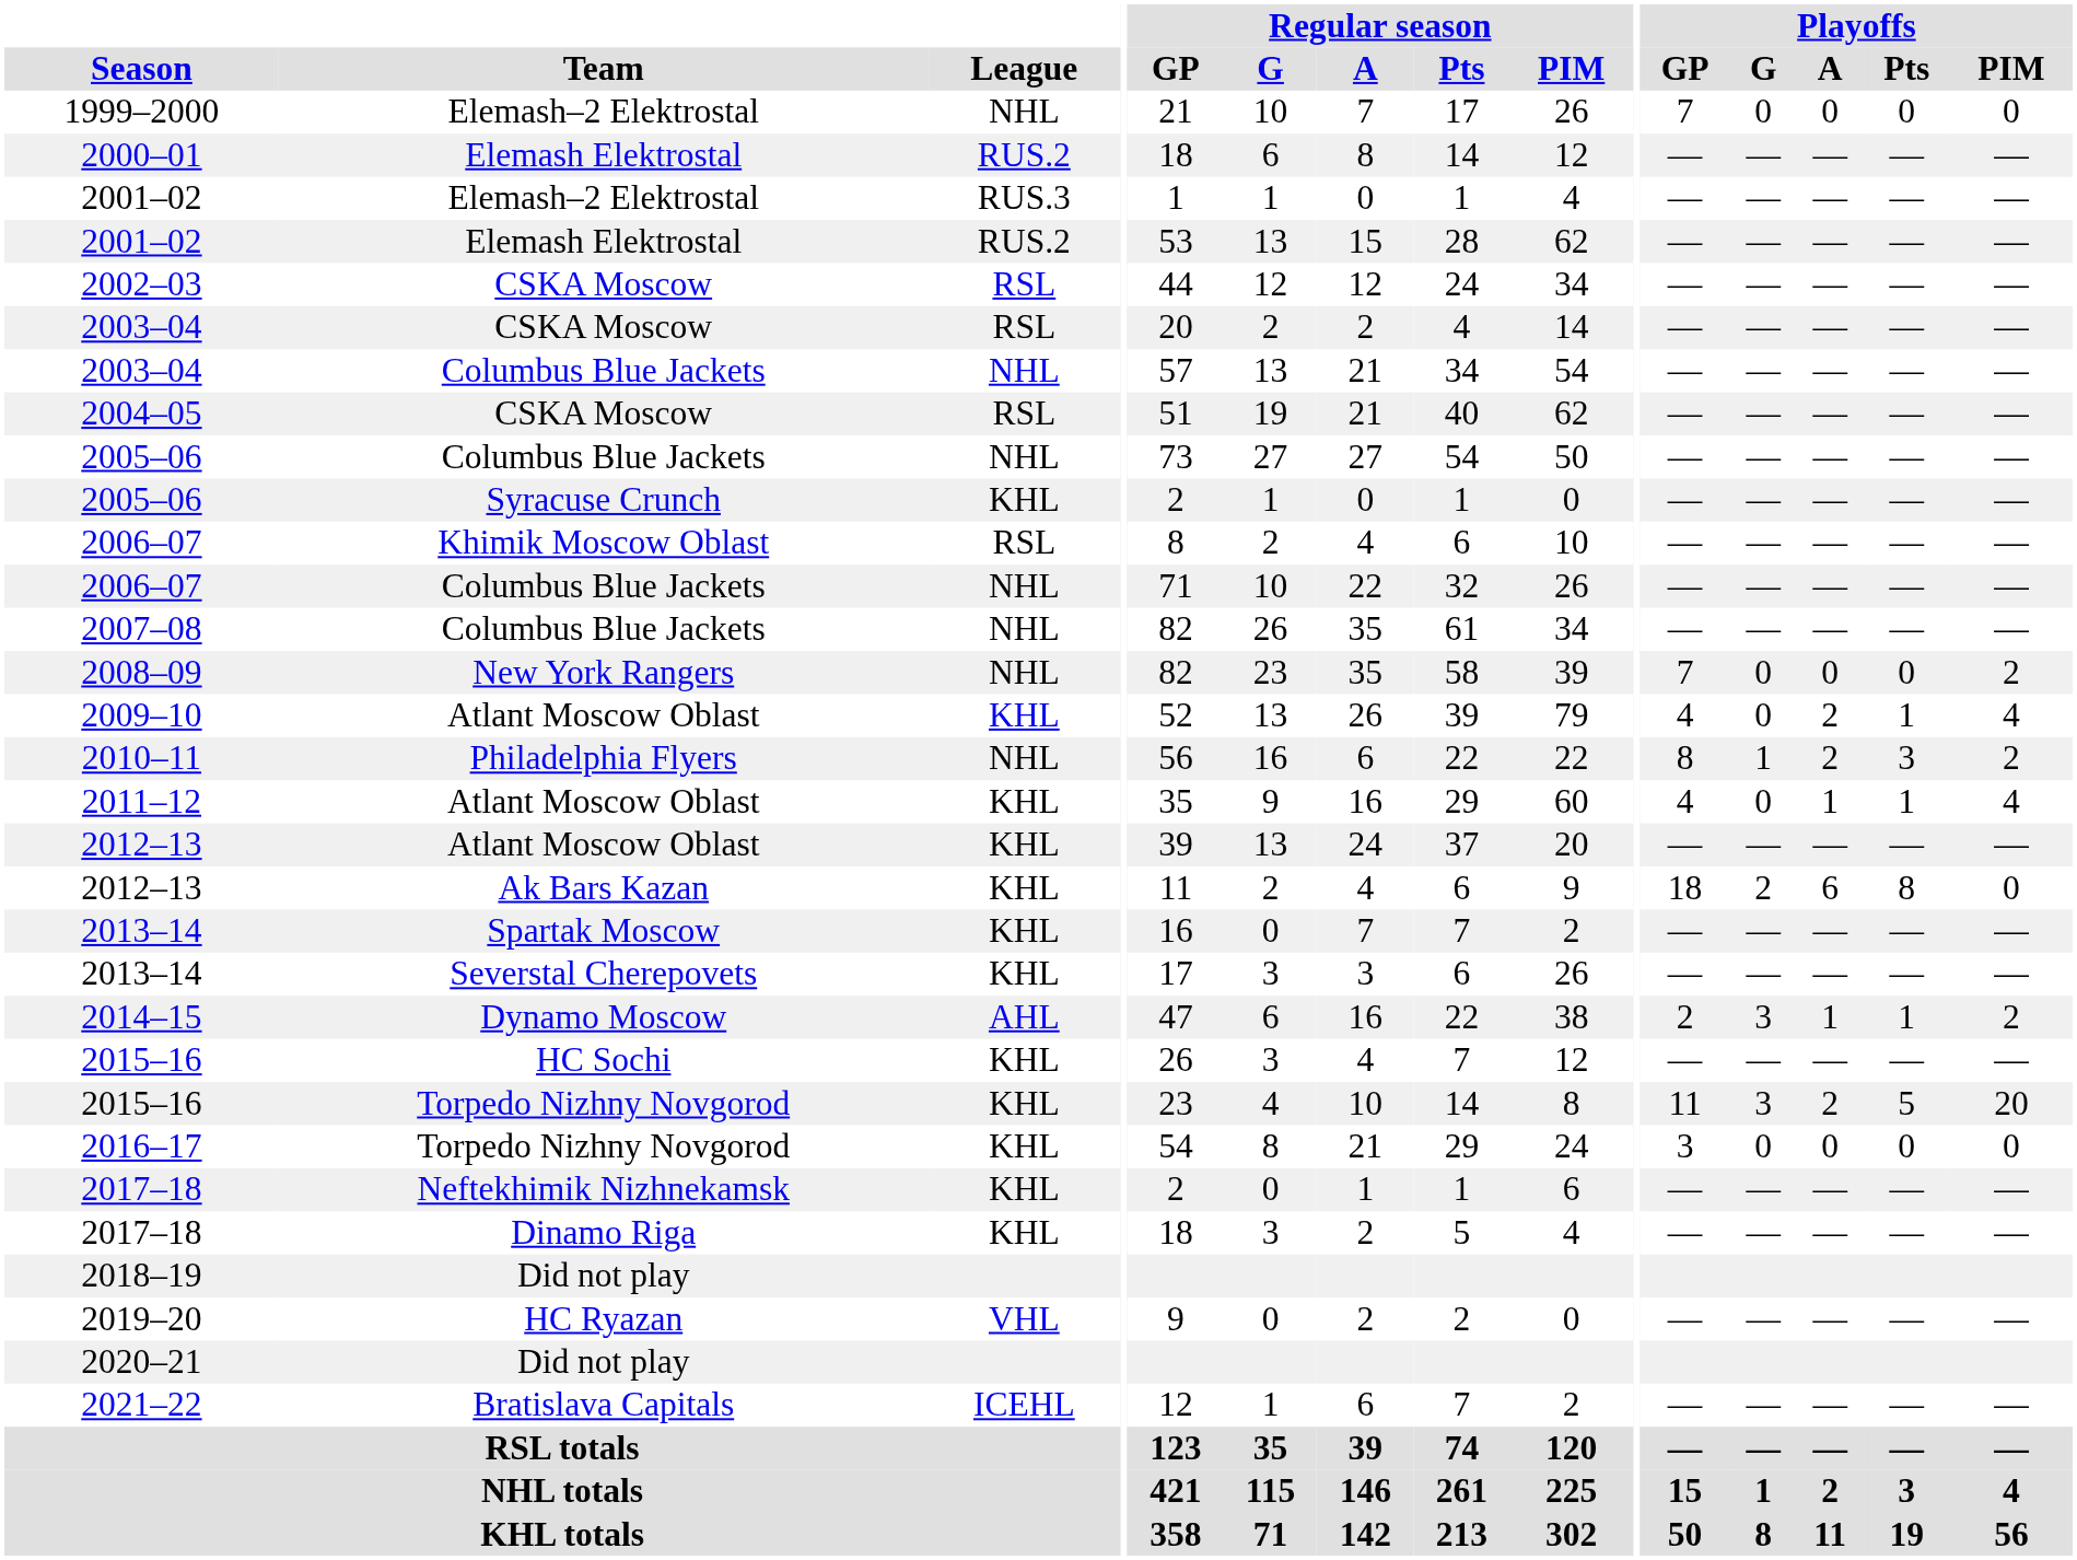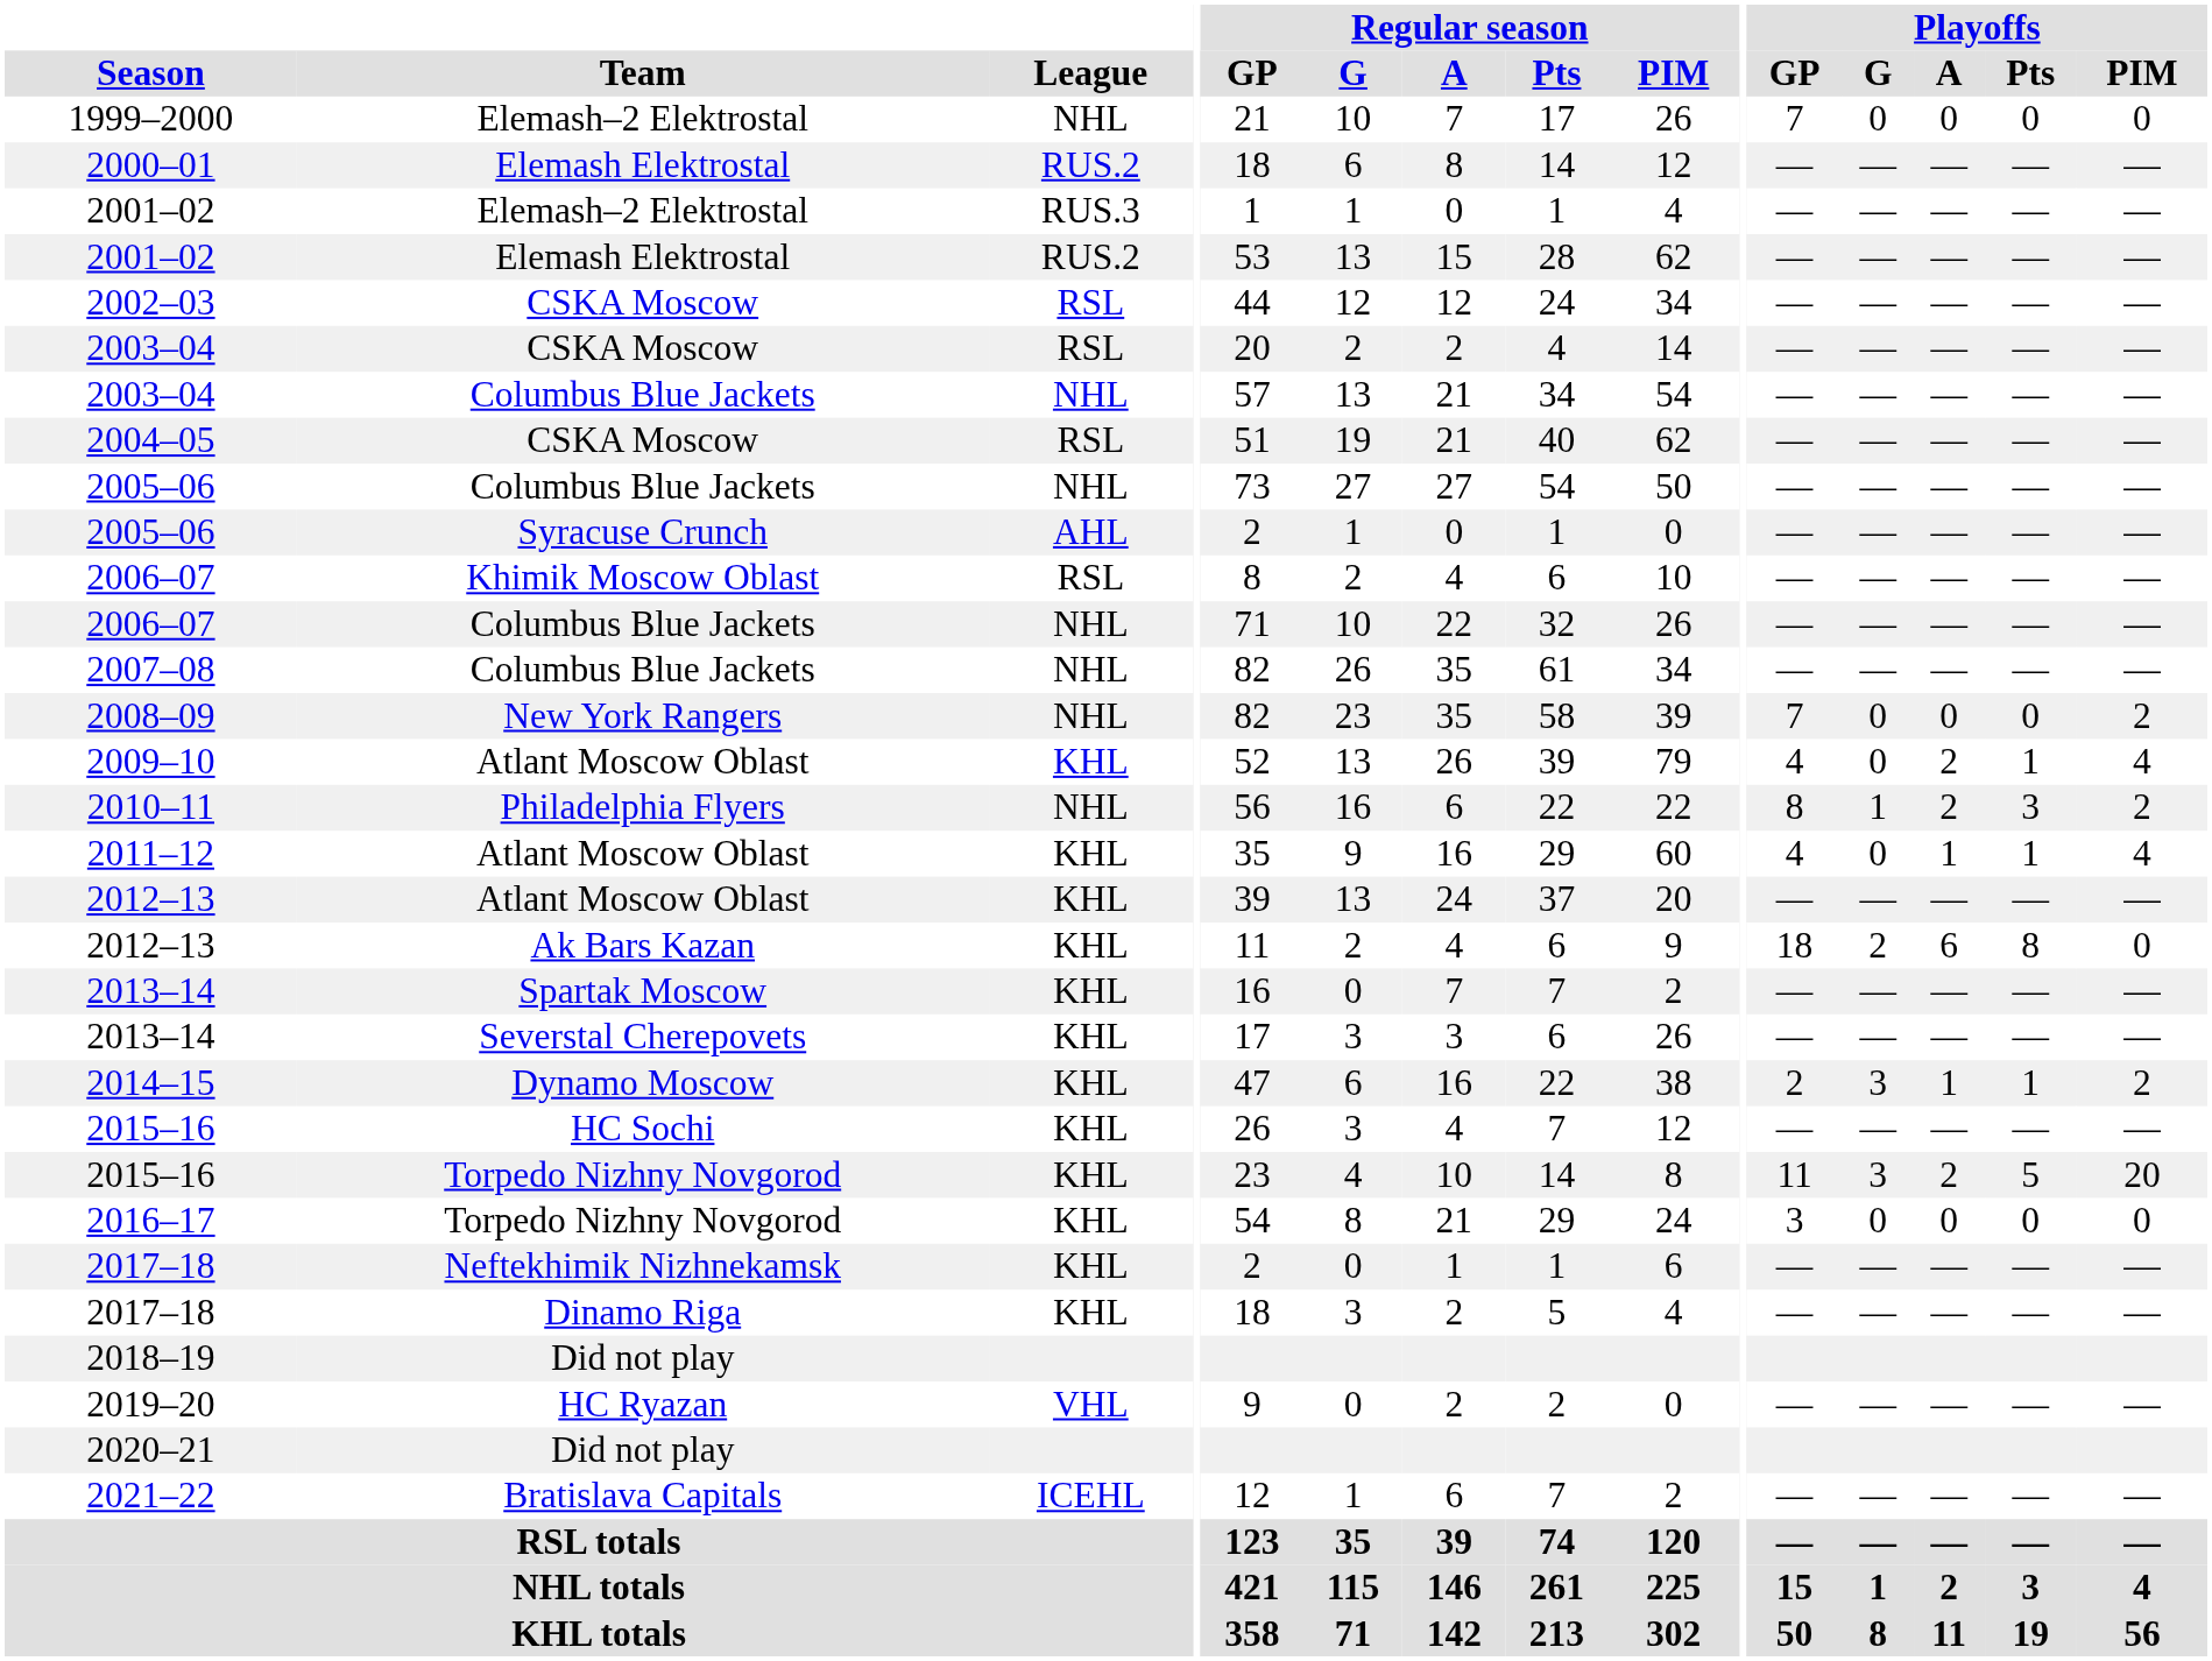 <table border="0" cellpadding="1" cellspacing="0" style="text-align:center; width:60em">
 <tr bgcolor="#e0e0e0">
 <th colspan="3" bgcolor="#ffffff"></th>
 <th rowspan="99" bgcolor="#ffffff"></th>
 <th colspan="5"><a href='#'>Regular season</a></th>
 <th rowspan="99" bgcolor="#ffffff"></th>
 <th colspan="5"><a href='#'>Playoffs</a></th>
 </tr>
 <tr bgcolor="#e0e0e0">
 <th><a href='#'>Season</a></th>
 <th>Team</th>
 <th>League</th>
 <th>GP</th>
 <th><a href='#'>G</a></th>
 <th><a href='#'>A</a></th>
 <th><a href='#'>Pts</a></th>
 <th><a href='#'>PIM</a></th>
 <th>GP</th>
 <th>G</th>
 <th>A</th>
 <th>Pts</th>
 <th>PIM</th>
 </tr>
 <tr>
 <td>1999–2000</td>
 <td>Elemash–2 Elektrostal</td>
 <td>NHL</td>
 <td>21</td>
 <td>10</td>
 <td>7</td>
 <td>17</td>
 <td>26</td>
 <td>7</td>
 <td>0</td>
 <td>0</td>
 <td>0</td>
 <td>0</td>
 </tr>
 <tr bgcolor="#f0f0f0">
 <td><a href='#'>2000–01</a></td>
 <td><a href='#'>Elemash Elektrostal</a></td>
 <td><a href='#'>RUS.2</a></td>
 <td>18</td>
 <td>6</td>
 <td>8</td>
 <td>14</td>
 <td>12</td>
 <td>—</td>
 <td>—</td>
 <td>—</td>
 <td>—</td>
 <td>—</td>
 </tr>
 <tr>
 <td>2001–02</td>
 <td>Elemash–2 Elektrostal</td>
 <td>RUS.3</td>
 <td>1</td>
 <td>1</td>
 <td>0</td>
 <td>1</td>
 <td>4</td>
 <td>—</td>
 <td>—</td>
 <td>—</td>
 <td>—</td>
 <td>—</td>
 </tr>
 <tr bgcolor="#f0f0f0">
 <td><a href='#'>2001–02</a></td>
 <td>Elemash Elektrostal</td>
 <td>RUS.2</td>
 <td>53</td>
 <td>13</td>
 <td>15</td>
 <td>28</td>
 <td>62</td>
 <td>—</td>
 <td>—</td>
 <td>—</td>
 <td>—</td>
 <td>—</td>
 </tr>
 <tr>
 <td><a href='#'>2002–03</a></td>
 <td><a href='#'>CSKA Moscow</a></td>
 <td><a href='#'>RSL</a></td>
 <td>44</td>
 <td>12</td>
 <td>12</td>
 <td>24</td>
 <td>34</td>
 <td>—</td>
 <td>—</td>
 <td>—</td>
 <td>—</td>
 <td>—</td>
 </tr>
 <tr bgcolor="#f0f0f0">
 <td><a href='#'>2003–04</a></td>
 <td>CSKA Moscow</td>
 <td>RSL</td>
 <td>20</td>
 <td>2</td>
 <td>2</td>
 <td>4</td>
 <td>14</td>
 <td>—</td>
 <td>—</td>
 <td>—</td>
 <td>—</td>
 <td>—</td>
 </tr>
 <tr>
 <td><a href='#'>2003–04</a></td>
 <td><a href='#'>Columbus Blue Jackets</a></td>
 <td><a href='#'>NHL</a></td>
 <td>57</td>
 <td>13</td>
 <td>21</td>
 <td>34</td>
 <td>54</td>
 <td>—</td>
 <td>—</td>
 <td>—</td>
 <td>—</td>
 <td>—</td>
 </tr>
 <tr bgcolor="#f0f0f0">
 <td><a href='#'>2004–05</a></td>
 <td>CSKA Moscow</td>
 <td>RSL</td>
 <td>51</td>
 <td>19</td>
 <td>21</td>
 <td>40</td>
 <td>62</td>
 <td>—</td>
 <td>—</td>
 <td>—</td>
 <td>—</td>
 <td>—</td>
 </tr>
 <tr>
 <td><a href='#'>2005–06</a></td>
 <td>Columbus Blue Jackets</td>
 <td>NHL</td>
 <td>73</td>
 <td>27</td>
 <td>27</td>
 <td>54</td>
 <td>50</td>
 <td>—</td>
 <td>—</td>
 <td>—</td>
 <td>—</td>
 <td>—</td>
 </tr>
 <tr bgcolor="#f0f0f0">
 <td><a href='#'>2005–06</a></td>
 <td><a href='#'>Syracuse Crunch</a></td>
-<td>KHL</td>
+<td><a href='#'>AHL</a></td>
 <td>2</td>
 <td>1</td>
 <td>0</td>
 <td>1</td>
 <td>0</td>
 <td>—</td>
 <td>—</td>
 <td>—</td>
 <td>—</td>
 <td>—</td>
 </tr>
 <tr>
 <td><a href='#'>2006–07</a></td>
 <td><a href='#'>Khimik Moscow Oblast</a></td>
 <td>RSL</td>
 <td>8</td>
 <td>2</td>
 <td>4</td>
 <td>6</td>
 <td>10</td>
 <td>—</td>
 <td>—</td>
 <td>—</td>
 <td>—</td>
 <td>—</td>
 </tr>
 <tr bgcolor="#f0f0f0">
 <td><a href='#'>2006–07</a></td>
 <td>Columbus Blue Jackets</td>
 <td>NHL</td>
 <td>71</td>
 <td>10</td>
 <td>22</td>
 <td>32</td>
 <td>26</td>
 <td>—</td>
 <td>—</td>
 <td>—</td>
 <td>—</td>
 <td>—</td>
 </tr>
 <tr>
 <td><a href='#'>2007–08</a></td>
 <td>Columbus Blue Jackets</td>
 <td>NHL</td>
 <td>82</td>
 <td>26</td>
 <td>35</td>
 <td>61</td>
 <td>34</td>
 <td>—</td>
 <td>—</td>
 <td>—</td>
 <td>—</td>
 <td>—</td>
 </tr>
 <tr bgcolor="#f0f0f0">
 <td><a href='#'>2008–09</a></td>
 <td><a href='#'>New York Rangers</a></td>
 <td>NHL</td>
 <td>82</td>
 <td>23</td>
 <td>35</td>
 <td>58</td>
 <td>39</td>
 <td>7</td>
 <td>0</td>
 <td>0</td>
 <td>0</td>
 <td>2</td>
 </tr>
 <tr>
 <td><a href='#'>2009–10</a></td>
 <td>Atlant Moscow Oblast</td>
 <td><a href='#'>KHL</a></td>
 <td>52</td>
 <td>13</td>
 <td>26</td>
 <td>39</td>
 <td>79</td>
 <td>4</td>
 <td>0</td>
 <td>2</td>
 <td>1</td>
 <td>4</td>
 </tr>
 <tr bgcolor="#f0f0f0">
 <td><a href='#'>2010–11</a></td>
 <td><a href='#'>Philadelphia Flyers</a></td>
 <td>NHL</td>
 <td>56</td>
 <td>16</td>
 <td>6</td>
 <td>22</td>
 <td>22</td>
 <td>8</td>
 <td>1</td>
 <td>2</td>
 <td>3</td>
 <td>2</td>
 </tr>
 <tr>
 <td><a href='#'>2011–12</a></td>
 <td>Atlant Moscow Oblast</td>
 <td>KHL</td>
 <td>35</td>
 <td>9</td>
 <td>16</td>
 <td>29</td>
 <td>60</td>
 <td>4</td>
 <td>0</td>
 <td>1</td>
 <td>1</td>
 <td>4</td>
 </tr>
 <tr bgcolor="#f0f0f0">
 <td><a href='#'>2012–13</a></td>
 <td>Atlant Moscow Oblast</td>
 <td>KHL</td>
 <td>39</td>
 <td>13</td>
 <td>24</td>
 <td>37</td>
 <td>20</td>
 <td>—</td>
 <td>—</td>
 <td>—</td>
 <td>—</td>
 <td>—</td>
 </tr>
 <tr>
 <td>2012–13</td>
 <td><a href='#'>Ak Bars Kazan</a></td>
 <td>KHL</td>
 <td>11</td>
 <td>2</td>
 <td>4</td>
 <td>6</td>
 <td>9</td>
 <td>18</td>
 <td>2</td>
 <td>6</td>
 <td>8</td>
 <td>0</td>
 </tr>
 <tr bgcolor="#f0f0f0">
 <td><a href='#'>2013–14</a></td>
 <td><a href='#'>Spartak Moscow</a></td>
 <td>KHL</td>
 <td>16</td>
 <td>0</td>
 <td>7</td>
 <td>7</td>
 <td>2</td>
 <td>—</td>
 <td>—</td>
 <td>—</td>
 <td>—</td>
 <td>—</td>
 </tr>
 <tr>
 <td>2013–14</td>
 <td><a href='#'>Severstal Cherepovets</a></td>
 <td>KHL</td>
 <td>17</td>
 <td>3</td>
 <td>3</td>
 <td>6</td>
 <td>26</td>
 <td>—</td>
 <td>—</td>
 <td>—</td>
 <td>—</td>
 <td>—</td>
 </tr>
 <tr bgcolor="#f0f0f0">
 <td><a href='#'>2014–15</a></td>
 <td><a href='#'>Dynamo Moscow</a></td>
-<td><a href='#'>AHL</a></td>
+<td>KHL</td>
 <td>47</td>
 <td>6</td>
 <td>16</td>
 <td>22</td>
 <td>38</td>
 <td>2</td>
 <td>3</td>
 <td>1</td>
 <td>1</td>
 <td>2</td>
 </tr>
 <tr>
 <td><a href='#'>2015–16</a></td>
 <td><a href='#'>HC Sochi</a></td>
 <td>KHL</td>
 <td>26</td>
 <td>3</td>
 <td>4</td>
 <td>7</td>
 <td>12</td>
 <td>—</td>
 <td>—</td>
 <td>—</td>
 <td>—</td>
 <td>—</td>
 </tr>
 <tr bgcolor="#f0f0f0">
 <td>2015–16</td>
 <td><a href='#'>Torpedo Nizhny Novgorod</a></td>
 <td>KHL</td>
 <td>23</td>
 <td>4</td>
 <td>10</td>
 <td>14</td>
 <td>8</td>
 <td>11</td>
 <td>3</td>
 <td>2</td>
 <td>5</td>
 <td>20</td>
 </tr>
 <tr>
 <td><a href='#'>2016–17</a></td>
 <td>Torpedo Nizhny Novgorod</td>
 <td>KHL</td>
 <td>54</td>
 <td>8</td>
 <td>21</td>
 <td>29</td>
 <td>24</td>
 <td>3</td>
 <td>0</td>
 <td>0</td>
 <td>0</td>
 <td>0</td>
 </tr>
 <tr bgcolor="#f0f0f0">
 <td><a href='#'>2017–18</a></td>
 <td><a href='#'>Neftekhimik Nizhnekamsk</a></td>
 <td>KHL</td>
 <td>2</td>
 <td>0</td>
 <td>1</td>
 <td>1</td>
 <td>6</td>
 <td>—</td>
 <td>—</td>
 <td>—</td>
 <td>—</td>
 <td>—</td>
 </tr>
 <tr>
 <td>2017–18</td>
 <td><a href='#'>Dinamo Riga</a></td>
 <td>KHL</td>
 <td>18</td>
 <td>3</td>
 <td>2</td>
 <td>5</td>
 <td>4</td>
 <td>—</td>
 <td>—</td>
 <td>—</td>
 <td>—</td>
 <td>—</td>
 </tr>
 <tr bgcolor="#f0f0f0">
 <td>2018–19</td>
 <td>Did not play</td>
 <td></td>
 <td></td>
 <td></td>
 <td></td>
 <td></td>
 <td></td>
 <td></td>
 <td></td>
 <td></td>
 <td></td>
 <td></td>
 </tr>
 <tr>
 <td>2019–20</td>
 <td><a href='#'>HC Ryazan</a></td>
 <td><a href='#'>VHL</a></td>
 <td>9</td>
 <td>0</td>
 <td>2</td>
 <td>2</td>
 <td>0</td>
 <td>—</td>
 <td>—</td>
 <td>—</td>
 <td>—</td>
 <td>—</td>
 </tr>
 <tr bgcolor="#f0f0f0">
 <td>2020–21</td>
 <td>Did not play</td>
 <td></td>
 <td></td>
 <td></td>
 <td></td>
 <td></td>
 <td></td>
 <td></td>
 <td></td>
 <td></td>
 <td></td>
 <td></td>
 </tr>
 <tr>
 <td><a href='#'>2021–22</a></td>
 <td><a href='#'>Bratislava Capitals</a></td>
 <td><a href='#'>ICEHL</a></td>
 <td>12</td>
 <td>1</td>
 <td>6</td>
 <td>7</td>
 <td>2</td>
 <td>—</td>
 <td>—</td>
 <td>—</td>
 <td>—</td>
 <td>—</td>
 </tr>
 <tr bgcolor="#e0e0e0">
 <th colspan="3">RSL totals</th>
 <th>123</th>
 <th>35</th>
 <th>39</th>
 <th>74</th>
 <th>120</th>
 <th>—</th>
 <th>—</th>
 <th>—</th>
 <th>—</th>
 <th>—</th>
 </tr>
 <tr bgcolor="#e0e0e0">
 <th colspan="3">NHL totals</th>
 <th>421</th>
 <th>115</th>
 <th>146</th>
 <th>261</th>
 <th>225</th>
 <th>15</th>
 <th>1</th>
 <th>2</th>
 <th>3</th>
 <th>4</th>
 </tr>
 <tr bgcolor="#e0e0e0">
 <th colspan="3">KHL totals</th>
 <th>358</th>
 <th>71</th>
 <th>142</th>
 <th>213</th>
 <th>302</th>
 <th>50</th>
 <th>8</th>
 <th>11</th>
 <th>19</th>
 <th>56</th>
 </tr>
 </table>
